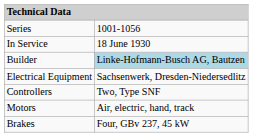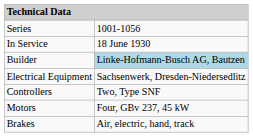 <table class="wikitable">
 <tr>
 <td colspan="3" align="left" bgcolor="#CFCFCF"><strong>Technical Data</strong></td>
 </tr>
 <tr ---->
 <td>Series</td>
 <td>1001-1056</td>
 </tr>
 <tr ---->
 <td>In Service</td>
 <td>18 June 1930</td>
 </tr>
 <tr ---->
 <td>Builder</td>
 <td style="background: lightblue;">Linke-Hofmann-Busch AG, Bautzen</td>
 </tr>
 <tr ---->
 <td>Electrical Equipment</td>
 <td>Sachsenwerk, Dresden-Niedersedlitz</td>
 </tr>
 <tr ---->
 <td>Controllers</td>
 <td>Two, Type SNF</td>
 </tr>
 <tr ---->
 <td>Motors</td>
-<td>Air, electric, hand, track</td>
+<td>Four, GBv 237, 45 kW</td>
 </tr>
 <tr ---->
 <td>Brakes</td>
-<td>Four, GBv 237, 45 kW</td>
+<td>Air, electric, hand, track</td>
 </tr>
 </table>
